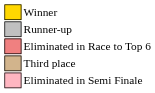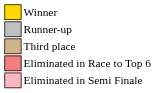 <table class="toccolours" style="font-size: 100%; white-space: nowrap">
 <tr>
 <td style="background:gold; border:1px solid black">     </td>
 <td>Winner</td>
 </tr>
 <tr>
 <td style="background:silver; border:1px solid black">     </td>
 <td>Runner-up</td>
 </tr>
 <tr>
+<td style="background:tan; border:1px solid black">     </td>
+<td>Third place</td>
+</tr>
+<tr>
 <td style="background:#F08080; border:1px solid black">     </td>
 <td>Eliminated in Race to Top 6</td>
-</tr>
-<tr>
-<td style="background:tan; border:1px solid black">     </td>
-<td>Third place</td>
 </tr>
 <tr>
 <td style="background:#FFB6C1; border:1px solid black">     </td>
 <td>Eliminated in Semi Finale</td>
 </tr>
 <tr>
 </tr>
 </table>
